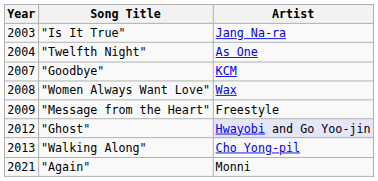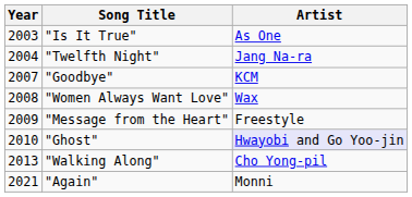 <table class="wikitable">
 <tr>
 <th>Year</th>
 <th>Song Title</th>
 <th>Artist</th>
 </tr>
 <tr>
 <td>2003</td>
 <td>"Is It True" </td>
-<td><a href='#'>Jang Na-ra</a></td>
+<td><a href='#'>As One</a></td>
 </tr>
 <tr>
 <td>2004</td>
 <td>"Twelfth Night" </td>
-<td><a href='#'>As One</a></td>
+<td><a href='#'>Jang Na-ra</a></td>
 </tr>
 <tr>
 <td>2007</td>
 <td>"Goodbye" </td>
 <td><a href='#'>KCM</a></td>
 </tr>
 <tr>
 <td>2008</td>
 <td>"Women Always Want Love" </td>
 <td><a href='#'>Wax</a></td>
 </tr>
 <tr>
 <td>2009</td>
 <td>"Message from the Heart" </td>
 <td>Freestyle</td>
 </tr>
 <tr>
-<td>2012</td>
+<td>2010</td>
 <td>"Ghost"</td>
 <td style="background: lavender;"><a href='#'>Hwayobi</a> and Go Yoo-jin</td>
 </tr>
 <tr>
 <td>2013</td>
 <td>"Walking Along" </td>
 <td><a href='#'>Cho Yong-pil</a></td>
 </tr>
 <tr>
 <td>2021</td>
 <td>"Again"</td>
 <td>Monni</td>
 </tr>
 </table>
